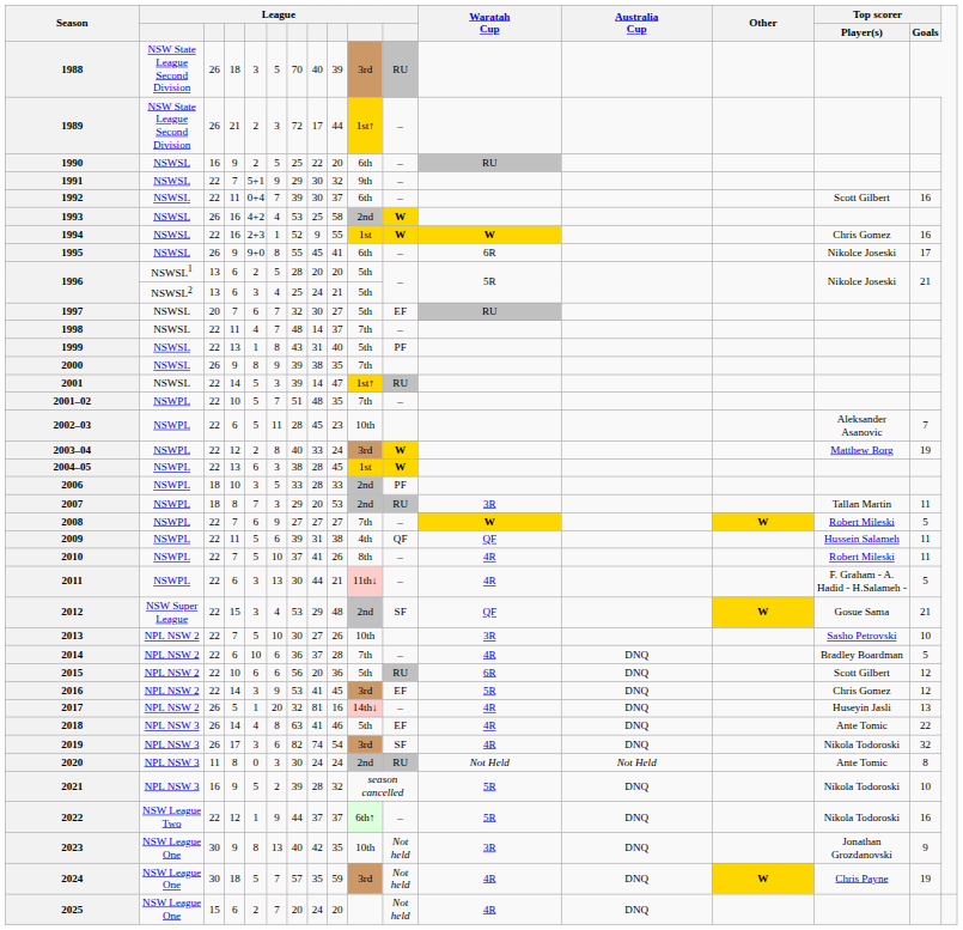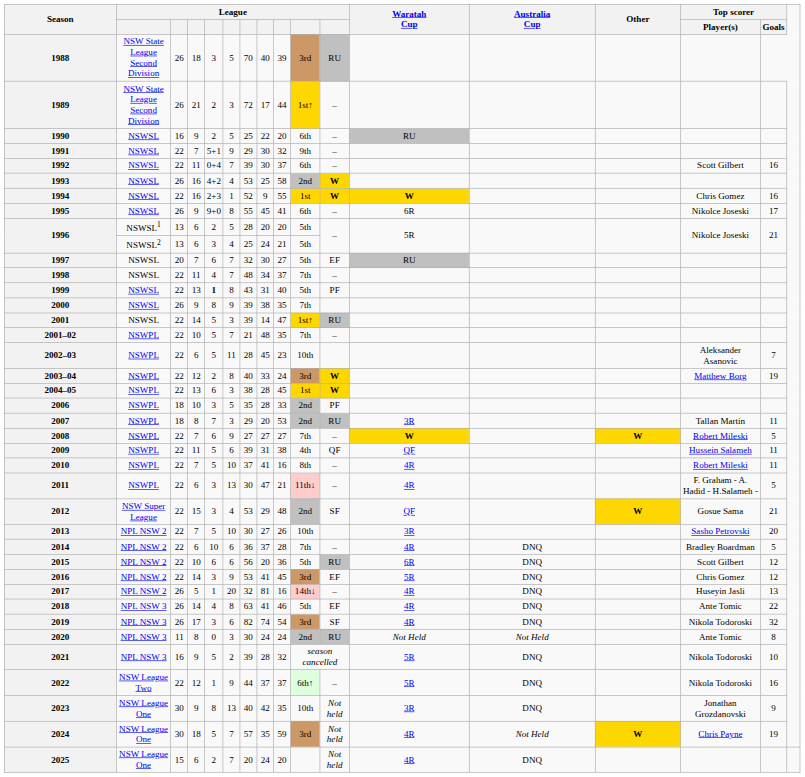 <table class="wikitable sortable" style="text-align:center; font-size:90%;width:100%; text-align:center">
 <tr>
 <th rowspan=2>Season</th>
 <th colspan=10>League</th>
 <th rowspan=2><a href='#'>Waratah<br>Cup</a></th>
 <th rowspan=2><a href='#'>Australia<br>Cup</a></th>
 <th rowspan=2>Other</th>
 <th colspan=2>Top scorer</th>
 </tr>
 <tr>
 <th width="80px"></th>
 <th width="20px"></th>
 <th width="20px"></th>
 <th width="20px"></th>
 <th width="20px"></th>
 <th width="20px"></th>
 <th width="20px"></th>
 <th width="20px"></th>
 <th width="40px"></th>
 <th width="40px"></th>
 <th width="120px">Player(s)</th>
 <th width="20px">Goals</th>
 </tr>
 <tr>
 <th>1988</th>
 <td><a href='#'>NSW State League Second Division</a></td>
 <td>26</td>
 <td>18</td>
 <td>3</td>
 <td>5</td>
 <td>70</td>
 <td>40</td>
 <td>39</td>
 <td bgcolor=#CC9966>3rd</td>
 <td bgcolor=silver>RU</td>
 <td></td>
 <td></td>
 <td></td>
 <td></td>
 </tr>
 <tr>
 <th>1989</th>
 <td><a href='#'>NSW State League Second Division</a></td>
 <td>26</td>
 <td>21</td>
 <td>2</td>
 <td>3</td>
 <td>72</td>
 <td>17</td>
 <td>44</td>
 <td bgcolor=gold>1st↑</td>
 <td>–</td>
 <td></td>
 <td></td>
 <td></td>
 <td></td>
 <td></td>
 </tr>
 <tr>
 <th>1990</th>
 <td><a href='#'>NSWSL</a></td>
 <td>16</td>
 <td>9</td>
 <td>2</td>
 <td>5</td>
 <td>25</td>
 <td>22</td>
 <td>20</td>
 <td>6th</td>
 <td>–</td>
 <td bgcolor=silver>RU</td>
 <td></td>
 <td></td>
 <td></td>
 <td></td>
 </tr>
 <tr>
 <th>1991</th>
 <td><a href='#'>NSWSL</a></td>
 <td>22</td>
 <td>7</td>
 <td>5+1</td>
 <td>9</td>
 <td>29</td>
 <td>30</td>
 <td>32</td>
 <td>9th</td>
 <td>–</td>
 <td></td>
 <td></td>
 <td></td>
 <td></td>
 <td></td>
 </tr>
 <tr>
 <th>1992</th>
 <td><a href='#'>NSWSL</a></td>
 <td>22</td>
 <td>11</td>
 <td>0+4</td>
 <td>7</td>
 <td>39</td>
 <td>30</td>
 <td>37</td>
 <td>6th</td>
 <td>–</td>
 <td></td>
 <td></td>
 <td></td>
 <td>Scott Gilbert</td>
 <td>16</td>
 </tr>
 <tr>
 <th>1993</th>
 <td><a href='#'>NSWSL</a></td>
 <td>26</td>
 <td>16</td>
 <td>4+2</td>
 <td>4</td>
 <td>53</td>
 <td>25</td>
 <td>58</td>
 <td bgcolor=silver>2nd</td>
 <td bgcolor=gold><strong>W</strong></td>
 <td></td>
 <td></td>
 <td></td>
 <td></td>
 <td></td>
 </tr>
 <tr>
 <th>1994</th>
 <td><a href='#'>NSWSL</a></td>
 <td>22</td>
 <td>16</td>
 <td>2+3</td>
 <td>1</td>
 <td>52</td>
 <td>9</td>
 <td>55</td>
 <td bgcolor=gold>1st</td>
 <td bgcolor=gold><strong>W</strong></td>
 <td bgcolor=gold><strong>W</strong></td>
 <td></td>
 <td></td>
 <td>Chris Gomez</td>
 <td>16</td>
 </tr>
 <tr>
 <th>1995</th>
 <td><a href='#'>NSWSL</a></td>
 <td>26</td>
 <td>9</td>
 <td>9+0</td>
 <td>8</td>
 <td>55</td>
 <td>45</td>
 <td>41</td>
 <td>6th</td>
 <td>–</td>
 <td>6R</td>
 <td></td>
 <td></td>
 <td>Nikolce Joseski</td>
 <td>17</td>
 </tr>
 <tr>
 <th rowspan=2>1996</th>
 <td>NSWSL<sup>1</sup></td>
 <td>13</td>
 <td>6</td>
 <td>2</td>
 <td>5</td>
 <td>28</td>
 <td>20</td>
 <td>20</td>
 <td>5th</td>
 <td rowspan=2>–</td>
 <td rowspan=2>5R</td>
 <td rowspan=2></td>
 <td rowspan=2></td>
 <td rowspan=2>Nikolce Joseski</td>
 <td rowspan=2>21</td>
 </tr>
 <tr>
 <td>NSWSL<sup>2</sup></td>
 <td>13</td>
 <td>6</td>
 <td>3</td>
 <td>4</td>
 <td>25</td>
 <td>24</td>
 <td>21</td>
 <td>5th</td>
 </tr>
 <tr>
 <th>1997</th>
 <td>NSWSL</td>
 <td>20</td>
 <td>7</td>
 <td>6</td>
 <td>7</td>
 <td>32</td>
 <td>30</td>
 <td>27</td>
 <td>5th</td>
 <td>EF</td>
 <td bgcolor=silver>RU</td>
 <td></td>
 <td></td>
 <td></td>
 <td></td>
 </tr>
 <tr>
 <th>1998</th>
 <td>NSWSL</td>
 <td>22</td>
 <td>11</td>
 <td>4</td>
 <td>7</td>
 <td>48</td>
-<td>14</td>
+<td>34</td>
 <td>37</td>
 <td>7th</td>
 <td>–</td>
 <td></td>
 <td></td>
 <td></td>
 <td></td>
 <td></td>
 </tr>
 <tr>
 <th>1999</th>
 <td><a href='#'>NSWSL</a></td>
 <td>22</td>
 <td>13</td>
-<td>1</td>
+<td><strong>1</strong></td>
 <td>8</td>
 <td>43</td>
 <td>31</td>
 <td>40</td>
 <td>5th</td>
 <td>PF</td>
 <td></td>
 <td></td>
 <td></td>
 <td></td>
 <td></td>
 </tr>
 <tr>
 <th>2000</th>
 <td><a href='#'>NSWSL</a></td>
 <td>26</td>
 <td>9</td>
 <td>8</td>
 <td>9</td>
 <td>39</td>
 <td>38</td>
 <td>35</td>
 <td>7th</td>
 <td></td>
 <td></td>
 <td></td>
 <td></td>
 <td></td>
 <td></td>
 </tr>
 <tr>
 <th>2001</th>
 <td>NSWSL</td>
 <td>22</td>
 <td>14</td>
 <td>5</td>
 <td>3</td>
 <td>39</td>
 <td>14</td>
 <td>47</td>
 <td bgcolor=gold>1st↑</td>
 <td bgcolor=silver>RU</td>
 <td></td>
 <td></td>
 <td></td>
 <td></td>
 <td></td>
 </tr>
 <tr>
 <th>2001–02</th>
 <td><a href='#'>NSWPL</a></td>
 <td>22</td>
 <td>10</td>
 <td>5</td>
 <td>7</td>
-<td>51</td>
+<td>21</td>
 <td>48</td>
 <td>35</td>
 <td>7th</td>
 <td>–</td>
 <td></td>
 <td></td>
 <td></td>
 <td></td>
 <td></td>
 </tr>
 <tr>
 <th>2002–03</th>
 <td><a href='#'>NSWPL</a></td>
 <td>22</td>
 <td>6</td>
 <td>5</td>
 <td>11</td>
 <td>28</td>
 <td>45</td>
 <td>23</td>
 <td>10th</td>
 <td></td>
 <td></td>
 <td></td>
 <td></td>
 <td>Aleksander Asanovic</td>
 <td>7</td>
 </tr>
 <tr>
 <th>2003–04</th>
 <td><a href='#'>NSWPL</a></td>
 <td>22</td>
 <td>12</td>
 <td>2</td>
 <td>8</td>
 <td>40</td>
 <td>33</td>
 <td>24</td>
 <td bgcolor=#CC9966>3rd</td>
 <td bgcolor=gold><strong>W</strong></td>
 <td></td>
 <td></td>
 <td></td>
 <td><a href='#'>Matthew Borg</a></td>
 <td>19</td>
 </tr>
 <tr>
 <th>2004–05</th>
 <td><a href='#'>NSWPL</a></td>
 <td>22</td>
 <td>13</td>
 <td>6</td>
 <td>3</td>
 <td>38</td>
 <td>28</td>
 <td>45</td>
 <td bgcolor=gold>1st</td>
 <td bgcolor=gold><strong>W</strong></td>
 <td></td>
 <td></td>
 <td></td>
 <td></td>
 <td></td>
 </tr>
 <tr>
 <th>2006</th>
 <td><a href='#'>NSWPL</a></td>
 <td>18</td>
 <td>10</td>
 <td>3</td>
 <td>5</td>
-<td>33</td>
+<td>35</td>
 <td>28</td>
 <td>33</td>
 <td bgcolor=silver>2nd</td>
 <td>PF</td>
 <td></td>
 <td></td>
 <td></td>
 <td></td>
 <td></td>
 </tr>
 <tr>
 <th>2007</th>
 <td><a href='#'>NSWPL</a></td>
 <td>18</td>
 <td>8</td>
 <td>7</td>
 <td>3</td>
 <td>29</td>
 <td>20</td>
 <td>53</td>
 <td bgcolor=silver>2nd</td>
 <td bgcolor=silver>RU</td>
 <td><a href='#'>3R</a></td>
 <td></td>
 <td></td>
 <td>Tallan Martin</td>
 <td>11</td>
 </tr>
 <tr>
 <th>2008</th>
 <td><a href='#'>NSWPL</a></td>
 <td>22</td>
 <td>7</td>
 <td>6</td>
 <td>9</td>
 <td>27</td>
 <td>27</td>
 <td>27</td>
 <td>7th</td>
 <td>–</td>
 <td bgcolor=gold><strong>W</strong></td>
 <td></td>
 <td bgcolor=gold><strong>W</strong></td>
 <td><a href='#'>Robert Mileski</a></td>
 <td>5</td>
 </tr>
 <tr>
 <th>2009</th>
 <td><a href='#'>NSWPL</a></td>
 <td>22</td>
 <td>11</td>
 <td>5</td>
 <td>6</td>
 <td>39</td>
 <td>31</td>
 <td>38</td>
 <td>4th</td>
 <td>QF</td>
 <td><a href='#'>QF</a></td>
 <td></td>
 <td></td>
 <td><a href='#'>Hussein Salameh</a></td>
 <td>11</td>
 </tr>
 <tr>
 <th>2010</th>
 <td><a href='#'>NSWPL</a></td>
 <td>22</td>
 <td>7</td>
 <td>5</td>
 <td>10</td>
 <td>37</td>
 <td>41</td>
-<td>26</td>
+<td>16</td>
 <td>8th</td>
 <td>–</td>
 <td><a href='#'>4R</a></td>
 <td></td>
 <td></td>
 <td><a href='#'>Robert Mileski</a></td>
 <td>11</td>
 </tr>
 <tr>
 <th>2011</th>
 <td><a href='#'>NSWPL</a></td>
 <td>22</td>
 <td>6</td>
 <td>3</td>
 <td>13</td>
 <td>30</td>
-<td>44</td>
+<td>47</td>
 <td>21</td>
 <td bgcolor=#fcc>11th↓</td>
 <td>–</td>
 <td><a href='#'>4R</a></td>
 <td></td>
 <td></td>
 <td>F. Graham - A. Hadid - H.Salameh -</td>
 <td>5</td>
 </tr>
 <tr>
 <th>2012</th>
 <td><a href='#'>NSW Super League</a></td>
 <td>22</td>
 <td>15</td>
 <td>3</td>
 <td>4</td>
 <td>53</td>
 <td>29</td>
 <td>48</td>
 <td bgcolor=silver>2nd</td>
 <td>SF</td>
 <td><a href='#'>QF</a></td>
 <td></td>
 <td bgcolor=gold><strong>W</strong></td>
 <td>Gosue Sama</td>
 <td>21</td>
 </tr>
 <tr>
 <th>2013</th>
 <td><a href='#'>NPL NSW 2</a></td>
 <td>22</td>
 <td>7</td>
 <td>5</td>
 <td>10</td>
 <td>30</td>
 <td>27</td>
 <td>26</td>
 <td>10th</td>
 <td></td>
 <td><a href='#'>3R</a></td>
 <td></td>
 <td></td>
 <td><a href='#'>Sasho Petrovski</a></td>
-<td>10</td>
+<td>20</td>
 </tr>
 <tr>
 <th>2014</th>
 <td><a href='#'>NPL NSW 2</a></td>
 <td>22</td>
 <td>6</td>
 <td>10</td>
 <td>6</td>
 <td>36</td>
 <td>37</td>
 <td>28</td>
 <td>7th</td>
 <td>–</td>
 <td><a href='#'>4R</a></td>
 <td>DNQ</td>
 <td></td>
 <td>Bradley Boardman</td>
 <td>5</td>
 </tr>
 <tr>
 <th>2015</th>
 <td><a href='#'>NPL NSW 2</a></td>
 <td>22</td>
 <td>10</td>
 <td>6</td>
 <td>6</td>
 <td>56</td>
 <td>20</td>
 <td>36</td>
 <td>5th</td>
 <td bgcolor=silver>RU</td>
 <td><a href='#'>6R</a></td>
 <td>DNQ</td>
 <td></td>
 <td>Scott Gilbert</td>
 <td>12</td>
 </tr>
 <tr>
 <th>2016</th>
 <td><a href='#'>NPL NSW 2</a></td>
 <td>22</td>
 <td>14</td>
 <td>3</td>
 <td>9</td>
 <td>53</td>
 <td>41</td>
 <td>45</td>
 <td bgcolor=#CC9966>3rd</td>
 <td>EF</td>
 <td><a href='#'>5R</a></td>
 <td>DNQ</td>
 <td></td>
 <td>Chris Gomez</td>
 <td>12</td>
 </tr>
 <tr>
 <th>2017</th>
 <td><a href='#'>NPL NSW 2</a></td>
 <td>26</td>
 <td>5</td>
 <td>1</td>
 <td>20</td>
 <td>32</td>
 <td>81</td>
 <td>16</td>
 <td bgcolor=#fcc>14th↓</td>
 <td>–</td>
 <td><a href='#'>4R</a></td>
 <td>DNQ</td>
 <td></td>
 <td>Huseyin Jasli</td>
 <td>13</td>
 </tr>
 <tr>
 <th>2018</th>
 <td><a href='#'>NPL NSW 3</a></td>
 <td>26</td>
 <td>14</td>
 <td>4</td>
 <td>8</td>
 <td>63</td>
 <td>41</td>
 <td>46</td>
 <td>5th</td>
 <td>EF</td>
 <td><a href='#'>4R</a></td>
 <td>DNQ</td>
 <td></td>
 <td>Ante Tomic</td>
 <td>22</td>
 </tr>
 <tr>
 <th>2019</th>
 <td><a href='#'>NPL NSW 3</a></td>
 <td>26</td>
 <td>17</td>
 <td>3</td>
 <td>6</td>
 <td>82</td>
 <td>74</td>
 <td>54</td>
 <td bgcolor=#CC9966>3rd</td>
 <td>SF</td>
 <td><a href='#'>4R</a></td>
 <td>DNQ</td>
 <td></td>
 <td>Nikola Todoroski</td>
 <td>32</td>
 </tr>
 <tr>
 <th>2020</th>
 <td><a href='#'>NPL NSW 3</a></td>
 <td>11</td>
 <td>8</td>
 <td>0</td>
 <td>3</td>
 <td>30</td>
 <td>24</td>
 <td>24</td>
 <td bgcolor=silver>2nd</td>
 <td bgcolor=silver>RU</td>
 <td><em>Not Held</em></td>
 <td><em>Not Held</em></td>
 <td></td>
 <td>Ante Tomic</td>
 <td>8</td>
 </tr>
 <tr>
 <th>2021</th>
 <td><a href='#'>NPL NSW 3</a></td>
 <td>16</td>
 <td>9</td>
 <td>5</td>
 <td>2</td>
 <td>39</td>
 <td>28</td>
 <td>32</td>
 <td colspan=2><em>season cancelled</em></td>
 <td><a href='#'>5R</a></td>
 <td>DNQ</td>
 <td></td>
 <td>Nikola Todoroski</td>
 <td>10</td>
 </tr>
 <tr>
 <th>2022</th>
 <td><a href='#'>NSW League Two</a></td>
 <td>22</td>
 <td>12</td>
 <td>1</td>
 <td>9</td>
 <td>44</td>
 <td>37</td>
 <td>37</td>
 <td bgcolor=#dfd>6th↑</td>
 <td>–</td>
 <td><a href='#'>5R</a></td>
 <td>DNQ</td>
 <td></td>
 <td>Nikola Todoroski</td>
 <td>16</td>
 </tr>
 <tr>
 <th>2023</th>
 <td><a href='#'>NSW League One</a></td>
 <td>30</td>
 <td>9</td>
 <td>8</td>
 <td>13</td>
 <td>40</td>
 <td>42</td>
 <td>35</td>
 <td>10th</td>
 <td><em>Not held</em></td>
 <td><a href='#'>3R</a></td>
 <td>DNQ</td>
 <td></td>
 <td>Jonathan Grozdanovski</td>
 <td>9</td>
 </tr>
 <tr>
 <th>2024</th>
 <td><a href='#'>NSW League One</a></td>
 <td>30</td>
 <td>18</td>
 <td>5</td>
 <td>7</td>
 <td>57</td>
 <td>35</td>
 <td>59</td>
 <td bgcolor=#CC9966>3rd</td>
 <td><em>Not held</em></td>
 <td><a href='#'>4R</a></td>
-<td>DNQ</td>
+<td><em>Not Held</em></td>
 <td bgcolor=gold><strong>W</strong></td>
 <td><a href='#'>Chris Payne</a></td>
 <td>19</td>
 </tr>
 <tr>
 <th>2025</th>
 <td><a href='#'>NSW League One</a></td>
 <td>15</td>
 <td>6</td>
 <td>2</td>
 <td>7</td>
 <td>20</td>
 <td>24</td>
 <td>20</td>
 <td></td>
 <td><em>Not held</em></td>
 <td><a href='#'>4R</a></td>
 <td>DNQ</td>
 <td></td>
 <td></td>
 <td></td>
 <td></td>
 </tr>
 </table>
